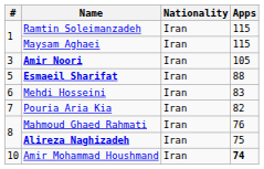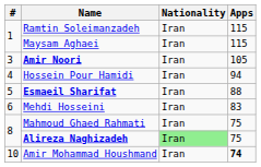 <table class="wikitable">
 <tr>
 <th>#</th>
 <th>Name</th>
 <th>Nationality</th>
 <th>Apps</th>
 </tr>
 <tr>
 <td rowspan="2">1</td>
 <td><a href='#'>Ramtin Soleimanzadeh</a></td>
 <td> Iran</td>
 <td>115</td>
 </tr>
 <tr>
 <td><a href='#'>Maysam Aghaei</a></td>
 <td> Iran</td>
 <td>115</td>
 </tr>
 <tr>
 <td>3</td>
 <td><strong><a href='#'>Amir Noori</a></strong></td>
 <td> Iran</td>
 <td>105</td>
 </tr>
 <tr>
+<td>4</td>
+<td><a href='#'>Hossein Pour Hamidi</a></td>
+<td> Iran</td>
+<td>94</td>
+</tr>
+<tr>
 <td>5</td>
 <td><strong><a href='#'>Esmaeil Sharifat</a></strong></td>
 <td> Iran</td>
 <td>88</td>
 </tr>
 <tr>
 <td>6</td>
 <td><a href='#'>Mehdi Hosseini</a></td>
 <td> Iran</td>
 <td>83</td>
 </tr>
 <tr>
-<td>7</td>
-<td><a href='#'>Pouria Aria Kia</a></td>
-<td> Iran</td>
-<td>82</td>
-</tr>
-<tr>
 <td rowspan="2">8</td>
 <td><a href='#'>Mahmoud Ghaed Rahmati</a></td>
 <td> Iran</td>
-<td>76</td>
+<td>75</td>
 </tr>
 <tr>
 <td><strong><a href='#'>Alireza Naghizadeh</a></strong></td>
-<td> Iran</td>
+<td style="background: lightgreen;"> Iran</td>
 <td>75</td>
 </tr>
 <tr>
 <td>10</td>
 <td><a href='#'>Amir Mohammad Houshmand</a></td>
 <td> Iran</td>
 <td><strong>74</strong></td>
 </tr>
 </table>
